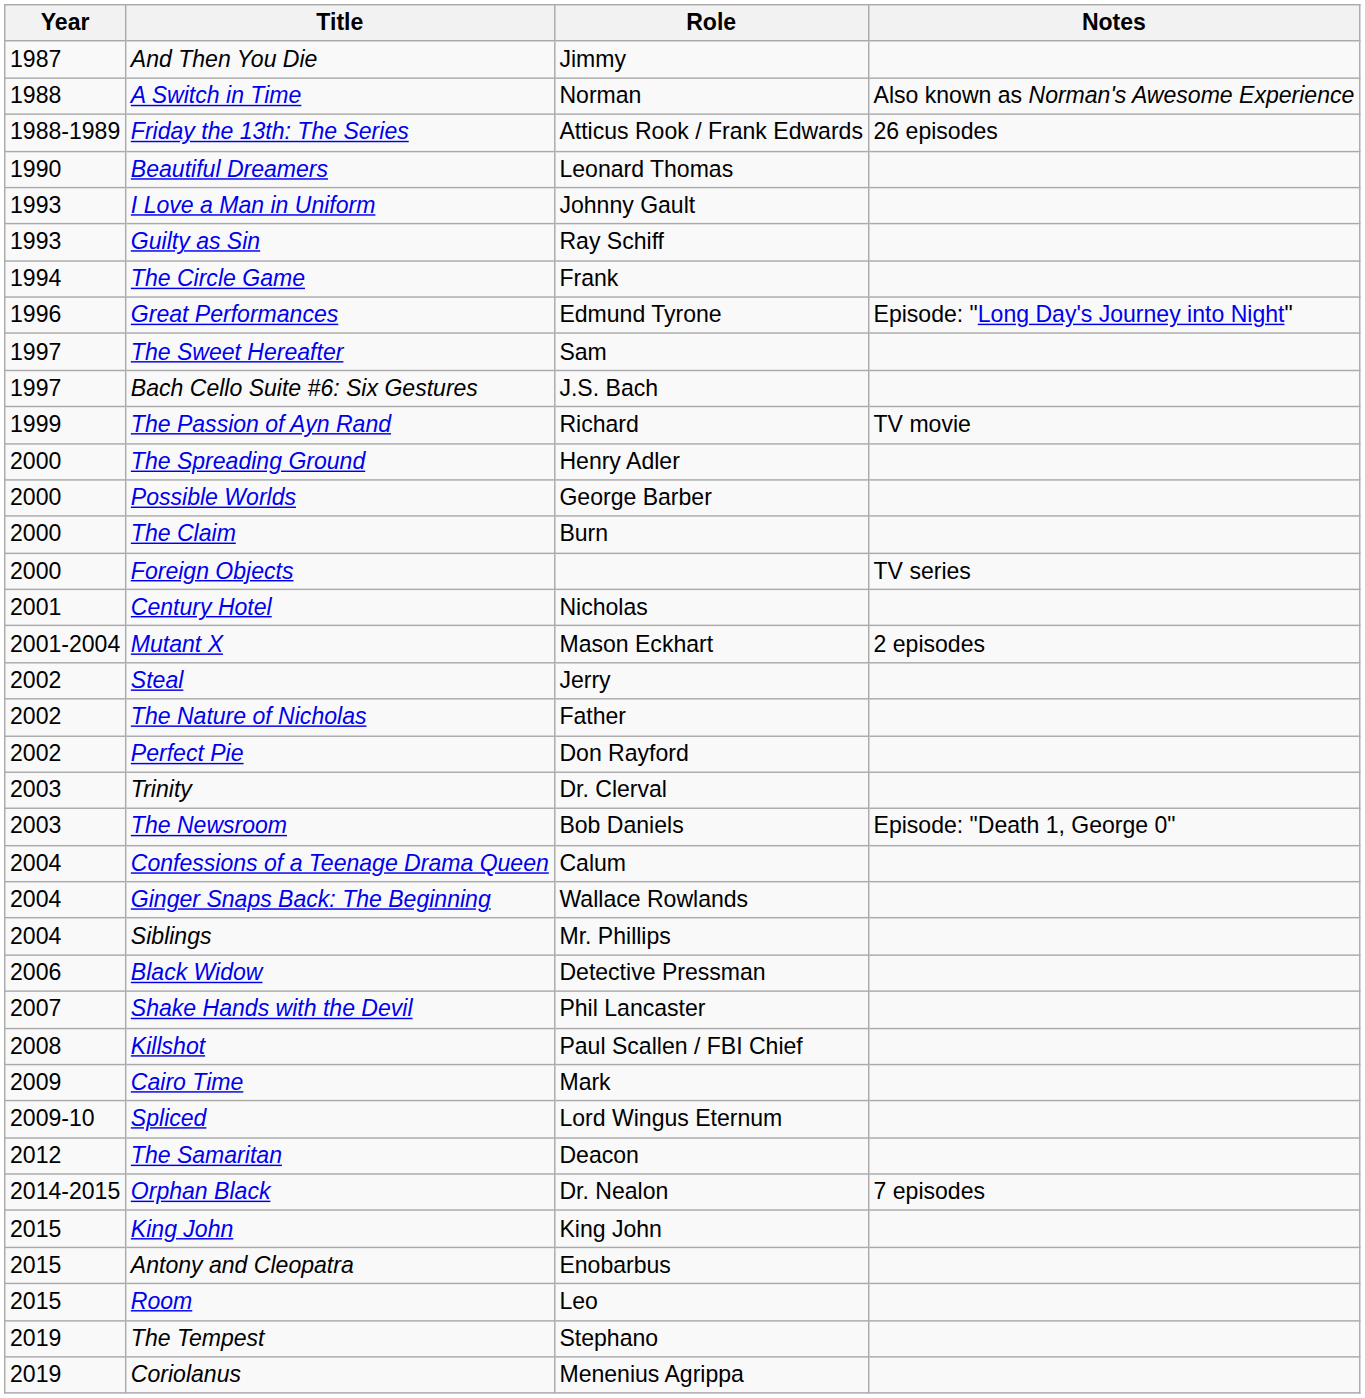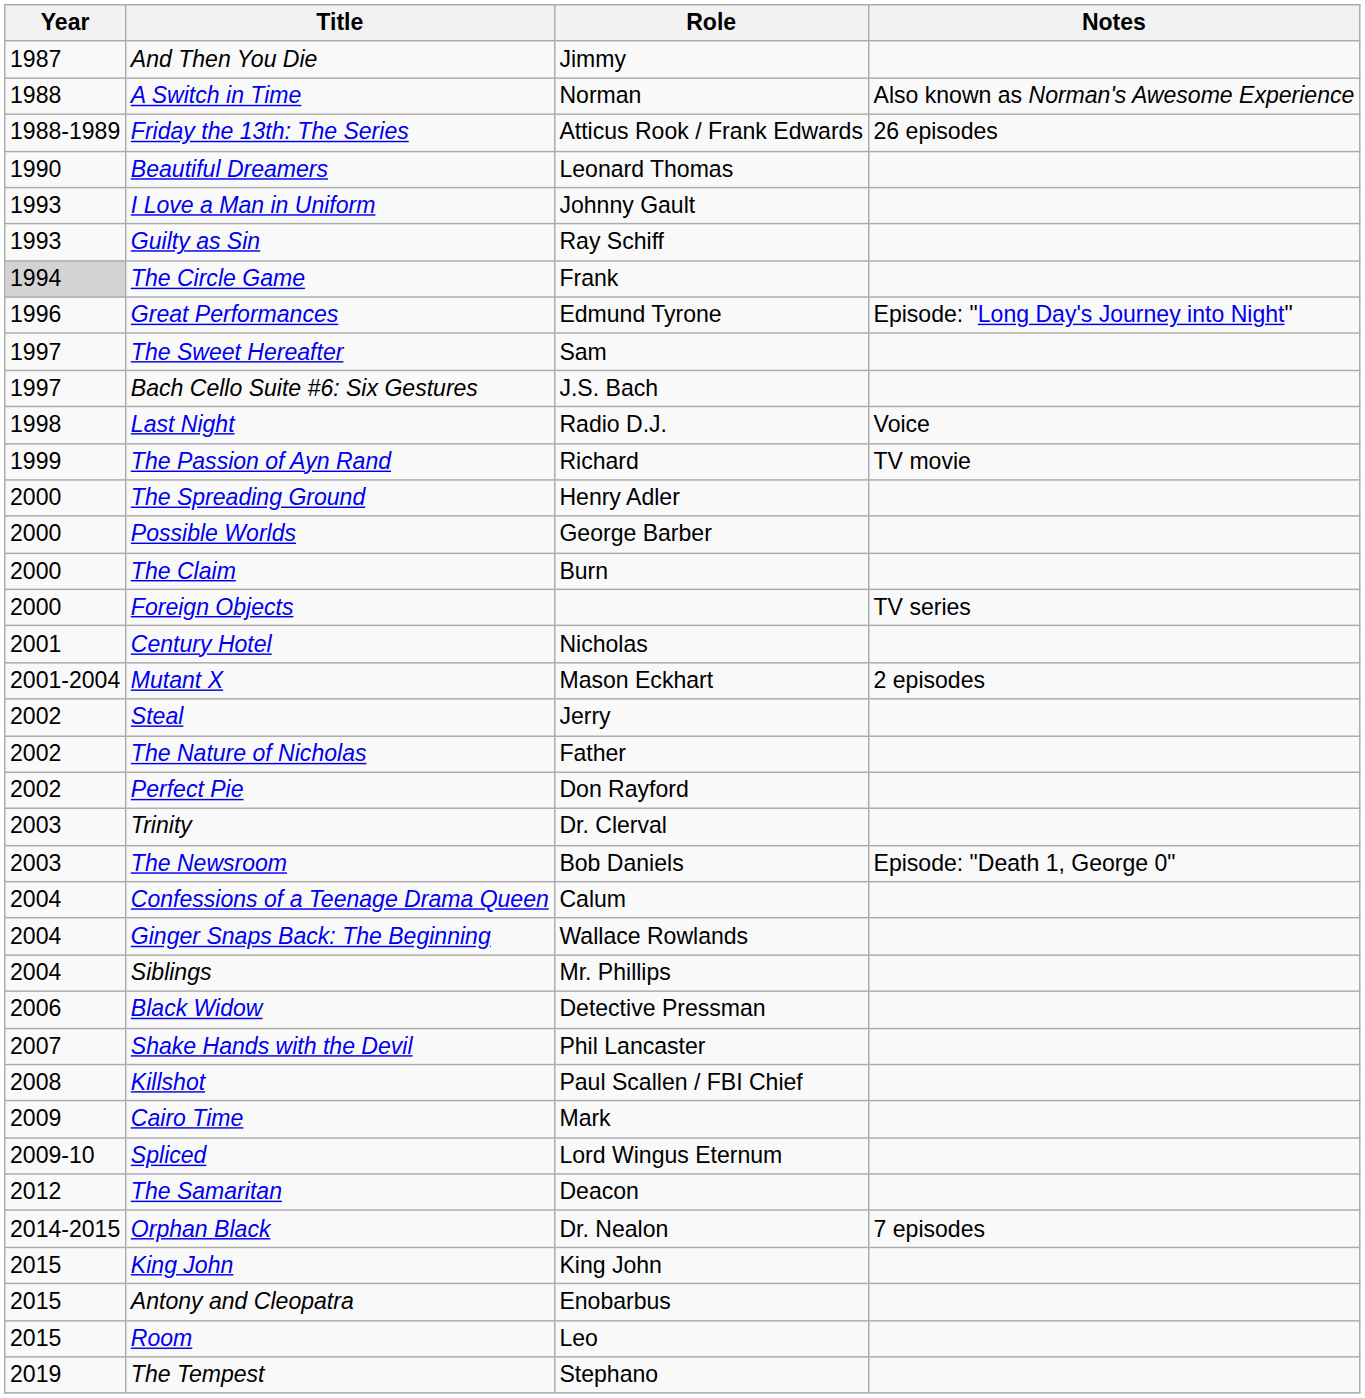 <table class="wikitable sortable">
 <tr>
 <th>Year</th>
 <th>Title</th>
 <th>Role</th>
 <th class="unsortable">Notes</th>
 </tr>
 <tr>
 <td>1987</td>
 <td><em>And Then You Die</em></td>
 <td>Jimmy</td>
 <td></td>
 </tr>
 <tr>
 <td>1988</td>
 <td data-sort-value="Switch in Time, A"><em><a href='#'>A Switch in Time</a></em></td>
 <td>Norman</td>
 <td>Also known as <em>Norman's Awesome Experience</em></td>
 </tr>
 <tr>
 <td>1988-1989</td>
 <td><em><a href='#'>Friday the 13th: The Series</a></em></td>
 <td>Atticus Rook / Frank Edwards</td>
 <td>26 episodes</td>
 </tr>
 <tr>
 <td>1990</td>
 <td><em><a href='#'>Beautiful Dreamers</a></em></td>
 <td>Leonard Thomas</td>
 <td></td>
 </tr>
 <tr>
 <td>1993</td>
 <td><em><a href='#'>I Love a Man in Uniform</a></em></td>
 <td>Johnny Gault</td>
 <td></td>
 </tr>
 <tr>
 <td>1993</td>
 <td><em><a href='#'>Guilty as Sin</a></em></td>
 <td>Ray Schiff</td>
 <td></td>
 </tr>
 <tr>
-<td>1994</td>
+<td style="background: lightgrey;">1994</td>
 <td data-sort-value="Circle Game, The"><em><a href='#'>The Circle Game</a></em></td>
 <td>Frank</td>
 <td></td>
 </tr>
 <tr>
 <td>1996</td>
 <td><em><a href='#'>Great Performances</a></em></td>
 <td>Edmund Tyrone</td>
 <td>Episode: "<a href='#'>Long Day's Journey into Night</a>"</td>
 </tr>
 <tr>
 <td>1997</td>
 <td data-sort-value="Sweet Hereafter, The"><em><a href='#'>The Sweet Hereafter</a></em></td>
 <td>Sam</td>
 <td></td>
 </tr>
 <tr>
 <td>1997</td>
 <td><em>Bach Cello Suite #6: Six Gestures</em></td>
 <td>J.S. Bach</td>
 <td></td>
+</tr>
+<tr>
+<td>1998</td>
+<td><em><a href='#'>Last Night</a></em></td>
+<td>Radio D.J.</td>
+<td>Voice</td>
 </tr>
 <tr>
 <td>1999</td>
 <td data-sort-value="Passion of Ayn Rand, The"><em><a href='#'>The Passion of Ayn Rand</a></em></td>
 <td>Richard</td>
 <td>TV movie</td>
 </tr>
 <tr>
 <td>2000</td>
 <td data-sort-value="Spreading Ground, The"><em><a href='#'>The Spreading Ground</a></em></td>
 <td>Henry Adler</td>
 <td></td>
 </tr>
 <tr>
 <td>2000</td>
 <td><em><a href='#'>Possible Worlds</a></em></td>
 <td>George Barber</td>
 <td></td>
 </tr>
 <tr>
 <td>2000</td>
 <td data-sort-value="Claim, The"><em><a href='#'>The Claim</a></em></td>
 <td>Burn</td>
 <td></td>
 </tr>
 <tr>
 <td>2000</td>
 <td><em><a href='#'>Foreign Objects</a></em></td>
 <td></td>
 <td>TV series</td>
 </tr>
 <tr>
 <td>2001</td>
 <td><em><a href='#'>Century Hotel</a></em></td>
 <td>Nicholas</td>
 <td></td>
 </tr>
 <tr>
 <td>2001-2004</td>
 <td><em><a href='#'>Mutant X</a></em></td>
 <td>Mason Eckhart</td>
 <td>2 episodes</td>
 </tr>
 <tr>
 <td>2002</td>
 <td><em><a href='#'>Steal</a></em></td>
 <td>Jerry</td>
 <td></td>
 </tr>
 <tr>
 <td>2002</td>
 <td data-sort-value="Nature of Nicholas, The"><em><a href='#'>The Nature of Nicholas</a></em></td>
 <td>Father</td>
 <td></td>
 </tr>
 <tr>
 <td>2002</td>
 <td><em><a href='#'>Perfect Pie</a></em></td>
 <td>Don Rayford</td>
 <td></td>
 </tr>
 <tr>
 <td>2003</td>
 <td><em>Trinity</em></td>
 <td>Dr. Clerval</td>
 <td></td>
 </tr>
 <tr>
 <td>2003</td>
 <td data-sort-value="Newsroom, The"><em><a href='#'>The Newsroom</a></em></td>
 <td>Bob Daniels</td>
 <td>Episode: "Death 1, George 0"</td>
 </tr>
 <tr>
 <td>2004</td>
 <td><em><a href='#'>Confessions of a Teenage Drama Queen</a></em></td>
 <td>Calum</td>
 <td></td>
 </tr>
 <tr>
 <td>2004</td>
 <td><em><a href='#'>Ginger Snaps Back: The Beginning</a></em></td>
 <td>Wallace Rowlands</td>
 <td></td>
 </tr>
 <tr>
 <td>2004</td>
 <td><em>Siblings</em></td>
 <td>Mr. Phillips</td>
 <td></td>
 </tr>
 <tr>
 <td>2006</td>
 <td><em><a href='#'>Black Widow</a></em></td>
 <td>Detective Pressman</td>
 <td></td>
 </tr>
 <tr>
 <td>2007</td>
 <td><em><a href='#'>Shake Hands with the Devil</a></em></td>
 <td>Phil Lancaster</td>
 <td></td>
 </tr>
 <tr>
 <td>2008</td>
 <td><em><a href='#'>Killshot</a></em></td>
 <td>Paul Scallen / FBI Chief</td>
 <td></td>
 </tr>
 <tr>
 <td>2009</td>
 <td><em><a href='#'>Cairo Time</a></em></td>
 <td>Mark</td>
 <td></td>
 </tr>
 <tr>
 <td>2009-10</td>
 <td><em><a href='#'>Spliced</a></em></td>
 <td>Lord Wingus Eternum</td>
 <td></td>
 </tr>
 <tr>
 <td>2012</td>
 <td data-sort-value="Samaritan, The"><em><a href='#'>The Samaritan</a></em></td>
 <td>Deacon</td>
 <td></td>
 </tr>
 <tr>
 <td>2014-2015</td>
 <td><em><a href='#'>Orphan Black</a></em></td>
 <td>Dr. Nealon</td>
 <td>7 episodes</td>
 </tr>
 <tr>
 <td>2015</td>
 <td><em><a href='#'>King John</a></em></td>
 <td>King John</td>
 <td></td>
 </tr>
 <tr>
 <td>2015</td>
 <td><em>Antony and Cleopatra</em></td>
 <td>Enobarbus</td>
 <td></td>
 </tr>
 <tr>
 <td>2015</td>
 <td><em><a href='#'>Room</a></em></td>
 <td>Leo</td>
 <td></td>
 </tr>
 <tr>
 <td>2019</td>
 <td data-sort-value="Tempest, The"><em>The Tempest</em></td>
 <td>Stephano</td>
 <td></td>
 </tr>
-<tr>
-<td>2019</td>
-<td><em>Coriolanus</em></td>
-<td>Menenius Agrippa</td>
-<td></td>
-</tr>
 </table>
